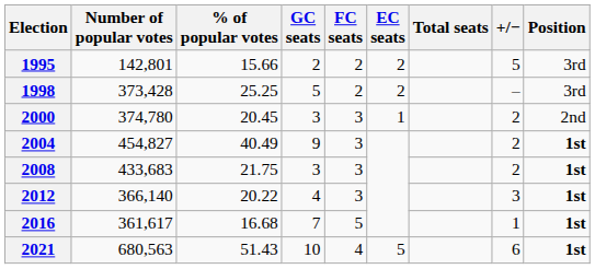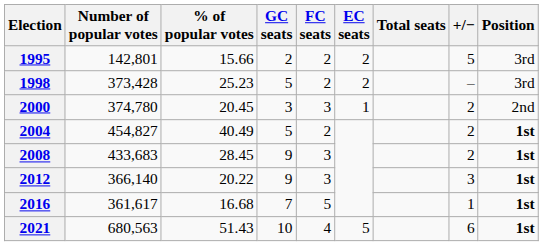 <table class="wikitable" style="text-align: right;">
 <tr align=center>
 <th><strong>Election</strong></th>
 <th>Number of<br>popular votes</th>
 <th>% of<br>popular votes</th>
 <th><a href='#'>GC</a><br>seats</th>
 <th><a href='#'>FC</a><br>seats</th>
 <th><a href='#'>EC</a><br>seats</th>
 <th>Total seats</th>
 <th>+/−</th>
 <th>Position</th>
 </tr>
 <tr>
 <th><a href='#'>1995</a></th>
 <td>142,801</td>
 <td>15.66</td>
 <td>2</td>
 <td>2</td>
 <td>2</td>
 <td></td>
 <td>5</td>
 <td>3rd</td>
 </tr>
 <tr>
 <th><a href='#'>1998</a></th>
 <td>373,428</td>
-<td>25.25</td>
+<td>25.23</td>
 <td>5</td>
 <td>2</td>
 <td>2</td>
 <td></td>
 <td>–</td>
 <td>3rd</td>
 </tr>
 <tr>
 <th><a href='#'>2000</a></th>
 <td>374,780</td>
 <td>20.45</td>
 <td>3</td>
 <td>3</td>
 <td>1</td>
 <td></td>
 <td>2</td>
 <td>2nd</td>
 </tr>
 <tr>
 <th><a href='#'>2004</a></th>
 <td>454,827</td>
 <td>40.49</td>
-<td>9</td>
-<td>3</td>
+<td>5</td>
+<td>2</td>
 <td rowspan=4></td>
 <td></td>
 <td>2</td>
 <td><strong>1st</strong></td>
 </tr>
 <tr>
 <th><a href='#'>2008</a></th>
 <td>433,683</td>
-<td>21.75</td>
-<td>3</td>
+<td>28.45</td>
+<td>9</td>
 <td>3</td>
 <td></td>
 <td>2</td>
 <td><strong>1st</strong></td>
 </tr>
 <tr>
 <th><a href='#'>2012</a></th>
 <td>366,140</td>
 <td>20.22</td>
-<td>4</td>
+<td>9</td>
 <td>3</td>
 <td></td>
 <td>3</td>
 <td><strong>1st</strong></td>
 </tr>
 <tr>
 <th><a href='#'>2016</a></th>
 <td>361,617</td>
 <td>16.68</td>
 <td>7</td>
 <td>5</td>
 <td></td>
 <td>1</td>
 <td><strong>1st</strong></td>
 </tr>
 <tr>
 <th><a href='#'>2021</a></th>
 <td>680,563</td>
 <td>51.43</td>
 <td>10</td>
 <td>4</td>
 <td>5</td>
 <td></td>
 <td>6</td>
 <td><strong>1st</strong></td>
 </tr>
 </table>
